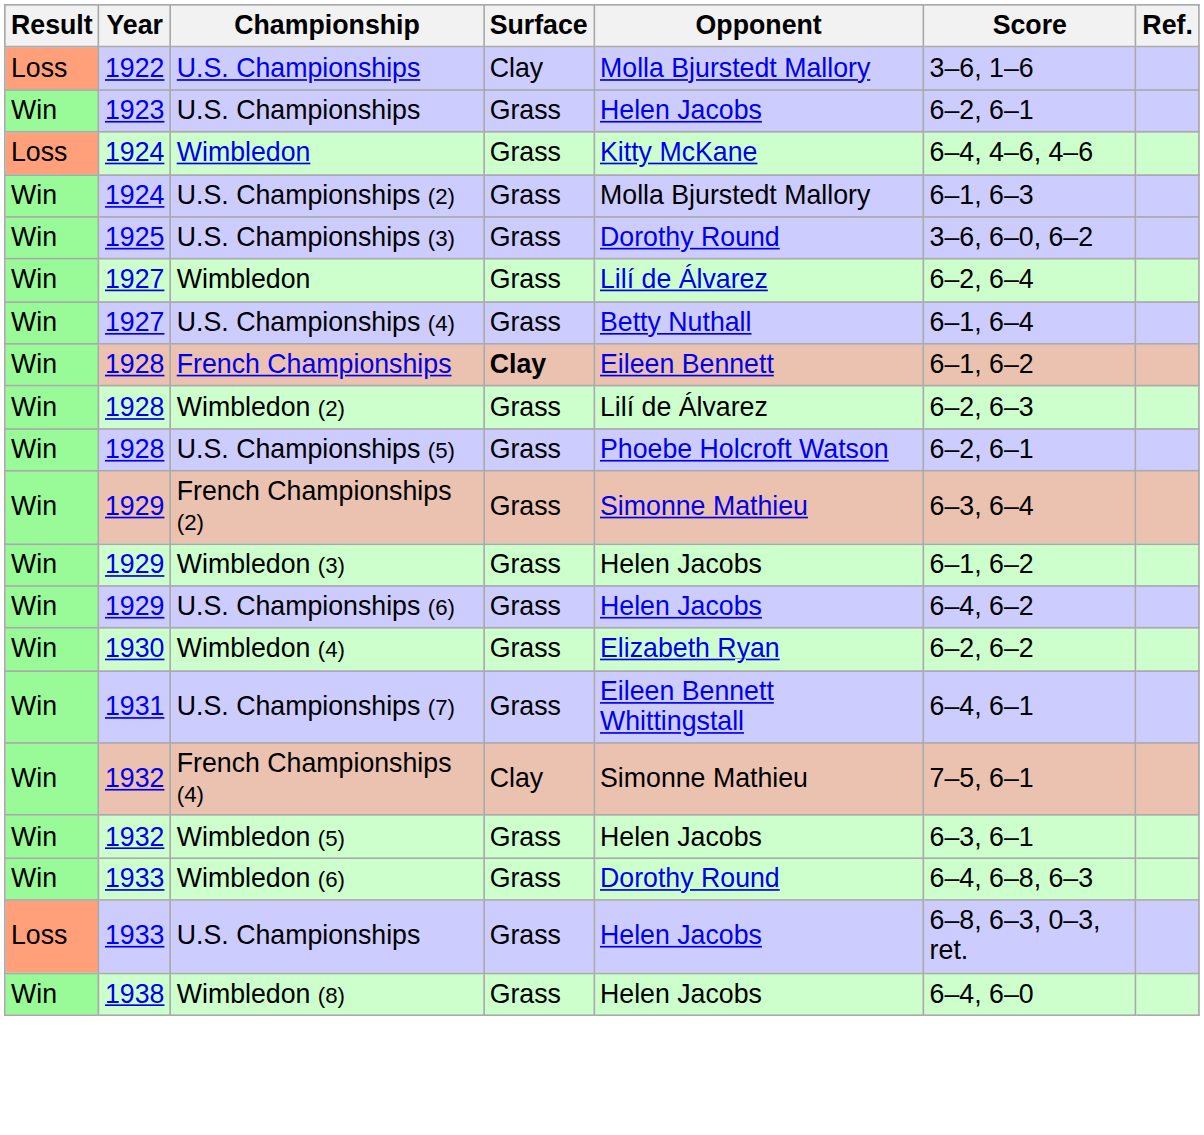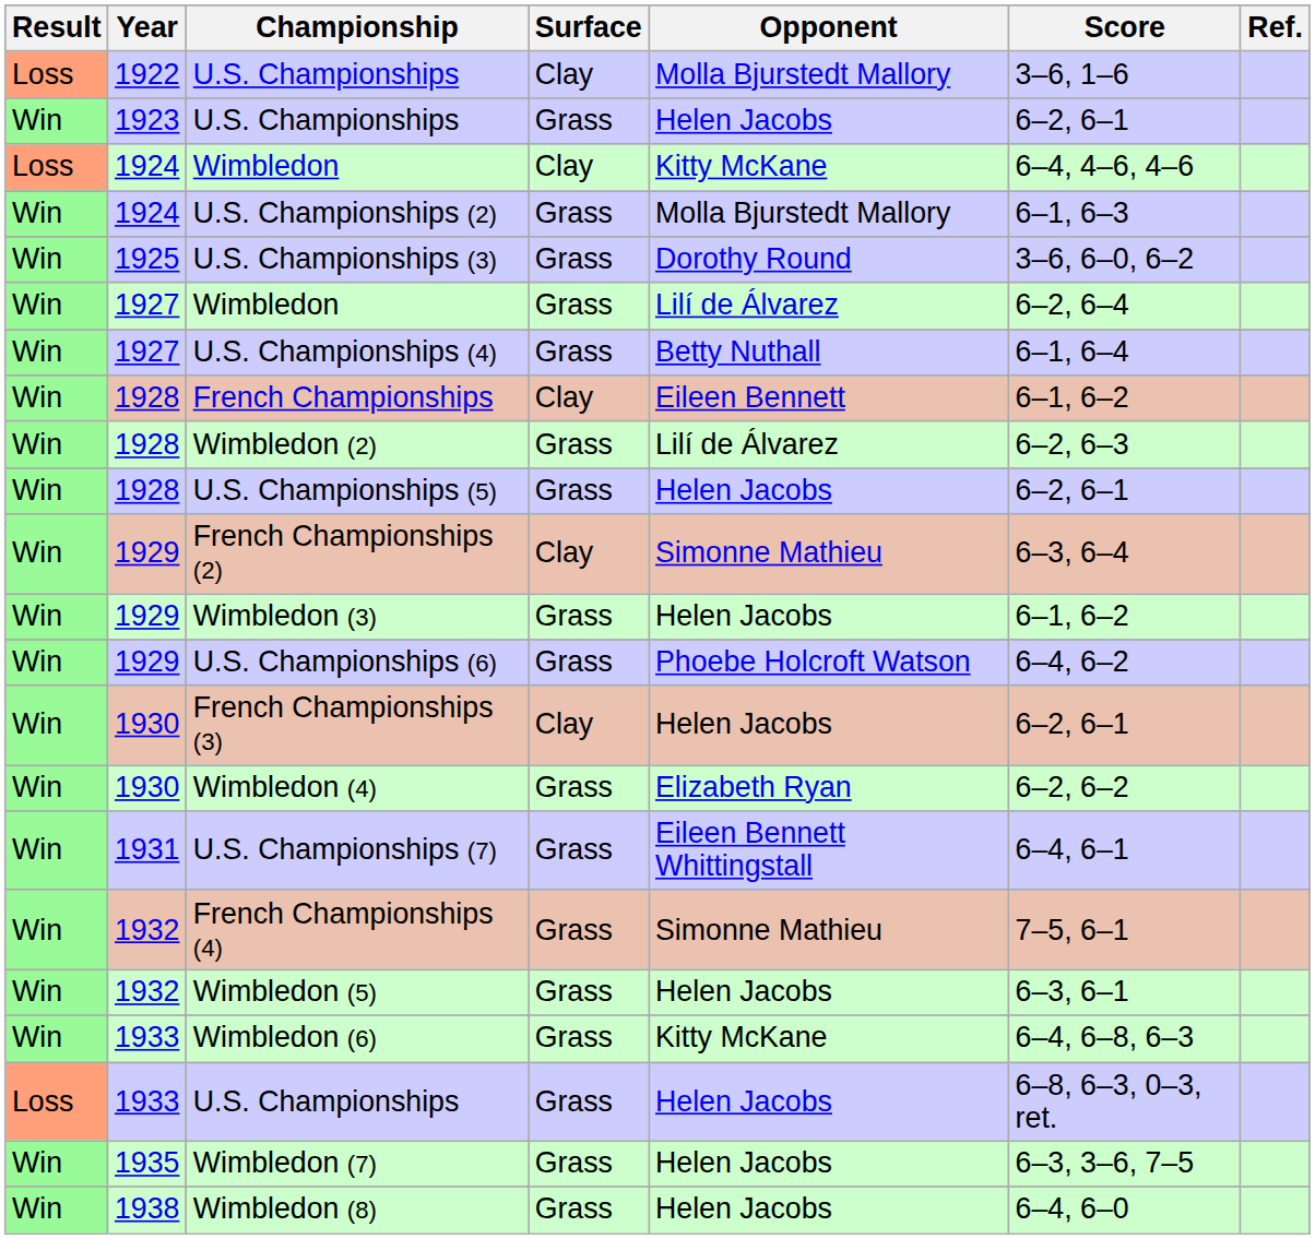 <table class='sortable wikitable'>
 <tr>
 <th style="width:40px">Result</th>
 <th style="width:30px">Year</th>
 <th style="width:180px">Championship</th>
 <th style="width:50px">Surface</th>
 <th style="width:190px">Opponent</th>
 <th style="width:120px" class="unsortable">Score</th>
 <th style="width:15px" class="unsortable">Ref.</th>
 </tr>
 <tr style="background:#ccf;">
 <td style="background:#ffa07a;">Loss</td>
 <td><a href='#'>1922</a></td>
 <td><a href='#'>U.S. Championships</a></td>
 <td>Clay</td>
 <td> <a href='#'>Molla Bjurstedt Mallory</a></td>
 <td>3–6, 1–6</td>
 <td></td>
 </tr>
 <tr style="background:#ccf;">
 <td style="background:#98fb98;">Win</td>
 <td><a href='#'>1923</a></td>
 <td>U.S. Championships</td>
 <td>Grass</td>
 <td> <a href='#'>Helen Jacobs</a></td>
 <td>6–2, 6–1</td>
 <td></td>
 </tr>
 <tr style="background:#cfc;">
 <td style="background:#ffa07a;">Loss</td>
 <td><a href='#'>1924</a></td>
 <td><a href='#'>Wimbledon</a></td>
-<td>Grass</td>
+<td>Clay</td>
 <td> <a href='#'>Kitty McKane</a></td>
 <td>6–4, 4–6, 4–6</td>
 <td></td>
 </tr>
 <tr style="background:#ccf;">
 <td style="background:#98fb98;">Win</td>
 <td><a href='#'>1924</a></td>
 <td>U.S. Championships <small>(2)</small></td>
 <td>Grass</td>
 <td> Molla Bjurstedt Mallory</td>
 <td>6–1, 6–3</td>
 <td></td>
 </tr>
 <tr style="background:#ccf;">
 <td style="background:#98fb98;">Win</td>
 <td><a href='#'>1925</a></td>
 <td>U.S. Championships <small>(3)</small></td>
 <td>Grass</td>
 <td> <a href='#'>Dorothy Round</a></td>
 <td>3–6, 6–0, 6–2</td>
 <td></td>
 </tr>
 <tr style="background:#cfc;">
 <td style="background:#98fb98;">Win</td>
 <td><a href='#'>1927</a></td>
 <td>Wimbledon</td>
 <td>Grass</td>
 <td> <a href='#'>Lilí de Álvarez</a></td>
 <td>6–2, 6–4</td>
 <td></td>
 </tr>
 <tr style="background:#ccf;">
 <td style="background:#98fb98;">Win</td>
 <td><a href='#'>1927</a></td>
 <td>U.S. Championships <small>(4)</small></td>
 <td>Grass</td>
 <td> <a href='#'>Betty Nuthall</a></td>
 <td>6–1, 6–4</td>
 <td></td>
 </tr>
 <tr style="background:#ebc2af;">
 <td style="background:#98fb98;">Win</td>
 <td><a href='#'>1928</a></td>
 <td><a href='#'>French Championships</a></td>
-<td><strong>Clay</strong></td>
+<td>Clay</td>
 <td> <a href='#'>Eileen Bennett</a></td>
 <td>6–1, 6–2</td>
 <td></td>
 </tr>
 <tr style="background:#cfc;">
 <td style="background:#98fb98;">Win</td>
 <td><a href='#'>1928</a></td>
 <td>Wimbledon <small>(2)</small></td>
 <td>Grass</td>
 <td> Lilí de Álvarez</td>
 <td>6–2, 6–3</td>
 <td></td>
 </tr>
 <tr style="background:#ccf;">
 <td style="background:#98fb98;">Win</td>
 <td><a href='#'>1928</a></td>
 <td>U.S. Championships <small>(5)</small></td>
 <td>Grass</td>
-<td> <a href='#'>Phoebe Holcroft Watson</a></td>
+<td> <a href='#'>Helen Jacobs</a></td>
 <td>6–2, 6–1</td>
 <td></td>
 </tr>
 <tr style="background:#ebc2af;">
 <td style="background:#98fb98;">Win</td>
 <td><a href='#'>1929</a></td>
 <td>French Championships <small>(2)</small></td>
-<td>Grass</td>
+<td>Clay</td>
 <td> <a href='#'>Simonne Mathieu</a></td>
 <td>6–3, 6–4</td>
 <td></td>
 </tr>
 <tr style="background:#cfc;">
 <td style="background:#98fb98;">Win</td>
 <td><a href='#'>1929</a></td>
 <td>Wimbledon <small>(3)</small></td>
 <td>Grass</td>
 <td> Helen Jacobs</td>
 <td>6–1, 6–2</td>
 <td></td>
 </tr>
 <tr style="background:#ccf;">
 <td style="background:#98fb98;">Win</td>
 <td><a href='#'>1929</a></td>
 <td>U.S. Championships <small>(6)</small></td>
 <td>Grass</td>
-<td> <a href='#'>Helen Jacobs</a></td>
+<td> <a href='#'>Phoebe Holcroft Watson</a></td>
 <td>6–4, 6–2</td>
+<td></td>
+</tr>
+<tr style="background:#ebc2af;">
+<td style="background:#98fb98;">Win</td>
+<td><a href='#'>1930</a></td>
+<td>French Championships <small>(3)</small></td>
+<td>Clay</td>
+<td> Helen Jacobs</td>
+<td>6–2, 6–1</td>
 <td></td>
 </tr>
 <tr style="background:#cfc;">
 <td style="background:#98fb98;">Win</td>
 <td><a href='#'>1930</a></td>
 <td>Wimbledon <small>(4)</small></td>
 <td>Grass</td>
 <td> <a href='#'>Elizabeth Ryan</a></td>
 <td>6–2, 6–2</td>
 <td></td>
 </tr>
 <tr style="background:#ccf;">
 <td style="background:#98fb98;">Win</td>
 <td><a href='#'>1931</a></td>
 <td>U.S. Championships <small>(7)</small></td>
 <td>Grass</td>
 <td> <a href='#'>Eileen Bennett Whittingstall</a></td>
 <td>6–4, 6–1</td>
 <td></td>
 </tr>
 <tr style="background:#ebc2af;">
 <td style="background:#98fb98;">Win</td>
 <td><a href='#'>1932</a></td>
 <td>French Championships <small>(4)</small></td>
-<td>Clay</td>
+<td>Grass</td>
 <td> Simonne Mathieu</td>
 <td>7–5, 6–1</td>
 <td></td>
 </tr>
 <tr style="background:#cfc;">
 <td style="background:#98fb98;">Win</td>
 <td><a href='#'>1932</a></td>
 <td>Wimbledon <small>(5)</small></td>
 <td>Grass</td>
 <td> Helen Jacobs</td>
 <td>6–3, 6–1</td>
 <td></td>
 </tr>
 <tr style="background:#cfc;">
 <td style="background:#98fb98;">Win</td>
 <td><a href='#'>1933</a></td>
 <td>Wimbledon <small>(6)</small></td>
 <td>Grass</td>
-<td> <a href='#'>Dorothy Round</a></td>
+<td> Kitty McKane</td>
 <td>6–4, 6–8, 6–3</td>
 <td></td>
 </tr>
 <tr style="background:#ccf;">
 <td style="background:#ffa07a;">Loss</td>
 <td><a href='#'>1933</a></td>
 <td>U.S. Championships</td>
 <td>Grass</td>
 <td> <a href='#'>Helen Jacobs</a></td>
 <td>6–8, 6–3, 0–3, ret.</td>
 <td></td>
 </tr>
 <tr style="background:#cfc;">
 <td style="background:#98fb98;">Win</td>
+<td><a href='#'>1935</a></td>
+<td>Wimbledon <small>(7)</small></td>
+<td>Grass</td>
+<td> Helen Jacobs</td>
+<td>6–3, 3–6, 7–5</td>
+<td></td>
+</tr>
+<tr style="background:#cfc;">
+<td style="background:#98fb98;">Win</td>
 <td><a href='#'>1938</a></td>
 <td>Wimbledon <small>(8)</small></td>
 <td>Grass</td>
 <td> Helen Jacobs</td>
 <td>6–4, 6–0</td>
 <td></td>
 </tr>
 </table>
